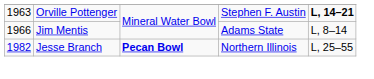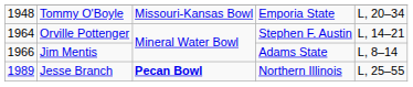 <table class="wikitable">
 <tr>
 </tr>
 <tr>
-<td>1963</td>
+<td>1948</td>
+<td><a href='#'>Tommy O'Boyle</a></td>
+<td><a href='#'>Missouri-Kansas Bowl</a></td>
+<td><a href='#'>Emporia State</a></td>
+<td>L, 20–34</td>
+</tr>
+<tr>
+<td>1964</td>
 <td><a href='#'>Orville Pottenger</a></td>
 <td rowspan="2"><a href='#'>Mineral Water Bowl</a></td>
 <td><a href='#'>Stephen F. Austin</a></td>
-<td><strong>L, 14–21</strong></td>
+<td>L, 14–21</td>
 </tr>
 <tr>
 <td>1966</td>
 <td><a href='#'>Jim Mentis</a></td>
 <td><a href='#'>Adams State</a></td>
 <td>L, 8–14</td>
 </tr>
 <tr>
-<td><a href='#'>1982</a></td>
+<td><a href='#'>1989</a></td>
 <td><a href='#'>Jesse Branch</a></td>
 <td><strong><a href='#'>Pecan Bowl</a></strong></td>
 <td><a href='#'>Northern Illinois</a></td>
 <td>L, 25–55</td>
 </tr>
 </table>
